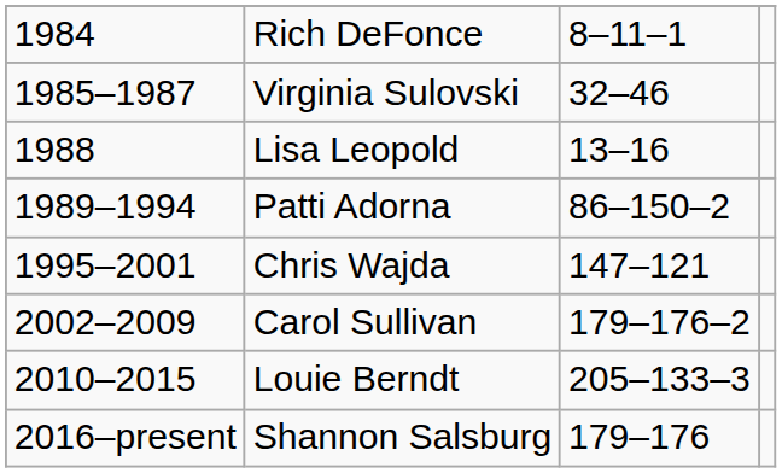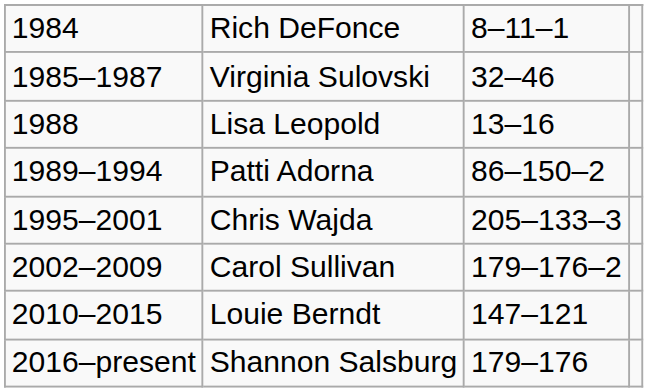 <table class="wikitable">
 <tr style="text-align:center;">
 </tr>
 <tr>
 <td>1984</td>
 <td>Rich DeFonce</td>
 <td>8–11–1</td>
 <td></td>
 </tr>
 <tr>
 <td>1985–1987</td>
 <td>Virginia Sulovski</td>
 <td>32–46</td>
 <td></td>
 </tr>
 <tr>
 <td>1988</td>
 <td>Lisa Leopold</td>
 <td>13–16</td>
 <td></td>
 </tr>
 <tr>
 <td>1989–1994</td>
 <td>Patti Adorna</td>
 <td>86–150–2</td>
 <td></td>
 </tr>
 <tr>
 <td>1995–2001</td>
 <td>Chris Wajda</td>
-<td>147–121</td>
+<td>205–133–3</td>
 <td></td>
 </tr>
 <tr>
 <td>2002–2009</td>
 <td>Carol Sullivan</td>
 <td>179–176–2</td>
 <td></td>
 </tr>
 <tr>
 <td>2010–2015</td>
 <td>Louie Berndt</td>
-<td>205–133–3</td>
+<td>147–121</td>
 <td></td>
 </tr>
 <tr>
 <td>2016–present</td>
 <td>Shannon Salsburg</td>
 <td>179–176</td>
 <td></td>
 </tr>
 </table>
